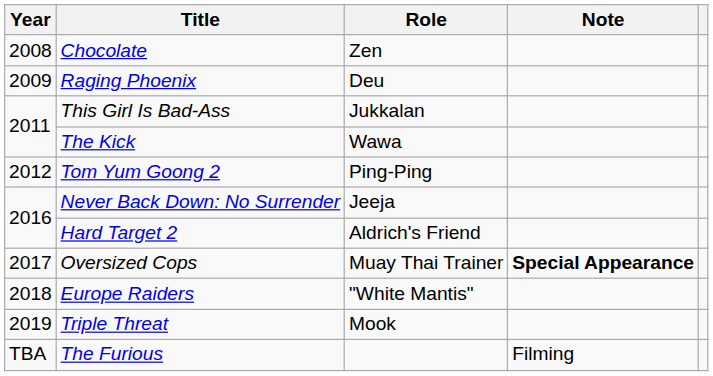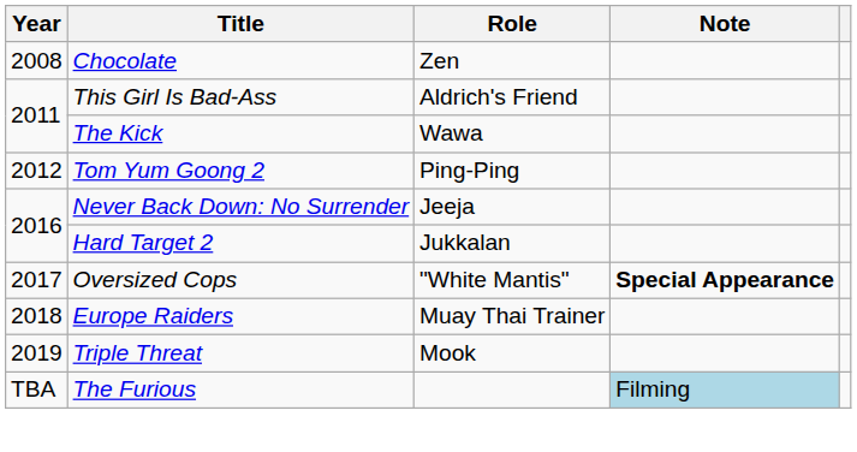 <table class="wikitable sortable">
 <tr>
 <th>Year</th>
 <th>Title</th>
 <th>Role</th>
 <th>Note</th>
 <th></th>
 </tr>
 <tr>
 <td>2008</td>
 <td><a href='#'><em>Chocolate</em></a></td>
 <td>Zen</td>
 <td></td>
 <td></td>
 </tr>
 <tr>
-<td>2009</td>
-<td><em><a href='#'>Raging Phoenix</a></em></td>
-<td>Deu</td>
-<td></td>
-<td></td>
-</tr>
-<tr>
 <td rowspan="2">2011</td>
 <td><em>This Girl Is Bad-Ass</em></td>
-<td>Jukkalan</td>
+<td>Aldrich's Friend</td>
 <td></td>
 <td></td>
 </tr>
 <tr>
 <td><a href='#'><em>The Kick</em></a></td>
 <td>Wawa</td>
 <td></td>
 <td></td>
 </tr>
 <tr>
 <td>2012</td>
 <td><em><a href='#'>Tom Yum Goong 2</a></em></td>
 <td>Ping-Ping</td>
 <td></td>
 <td></td>
 </tr>
 <tr>
 <td rowspan="2">2016</td>
 <td><em><a href='#'>Never Back Down: No Surrender</a></em></td>
 <td>Jeeja</td>
 <td></td>
 <td></td>
 </tr>
 <tr>
 <td><em><a href='#'>Hard Target 2</a></em></td>
-<td>Aldrich's Friend</td>
+<td>Jukkalan</td>
 <td></td>
 <td></td>
 </tr>
 <tr>
 <td>2017</td>
 <td><em>Oversized Cops</em></td>
-<td>Muay Thai Trainer</td>
+<td>"White Mantis"</td>
 <td><strong>Special Appearance</strong></td>
 <td></td>
 </tr>
 <tr>
 <td>2018</td>
 <td><em><a href='#'>Europe Raiders</a></em></td>
-<td>"White Mantis"</td>
+<td>Muay Thai Trainer</td>
 <td></td>
 <td></td>
 </tr>
 <tr>
 <td>2019</td>
 <td><em><a href='#'>Triple Threat</a></em></td>
 <td>Mook</td>
 <td></td>
 <td></td>
 </tr>
 <tr>
 <td>TBA</td>
 <td><em><a href='#'>The Furious</a></em></td>
 <td></td>
-<td>Filming</td>
+<td style="background: lightblue;">Filming</td>
 <td></td>
 </tr>
 </table>
